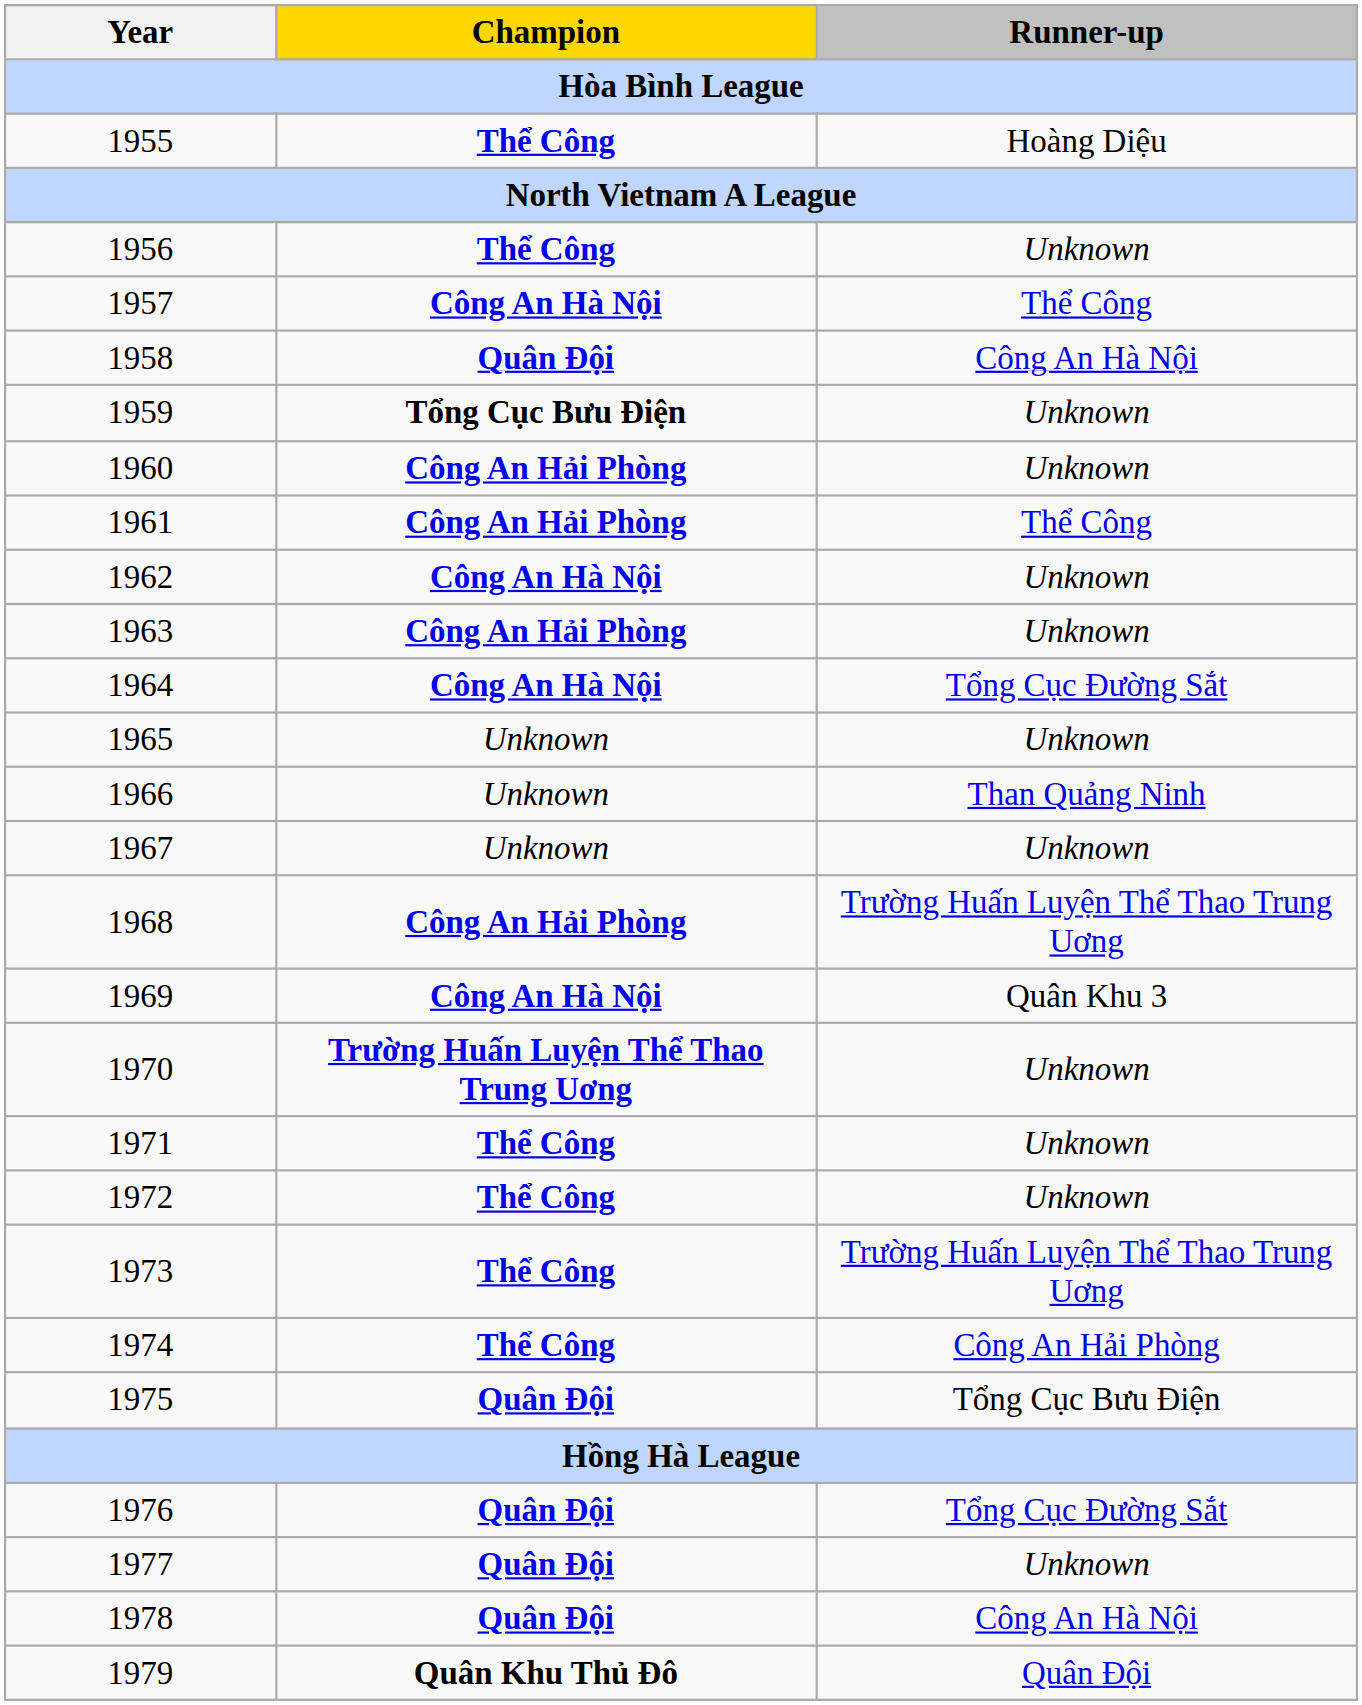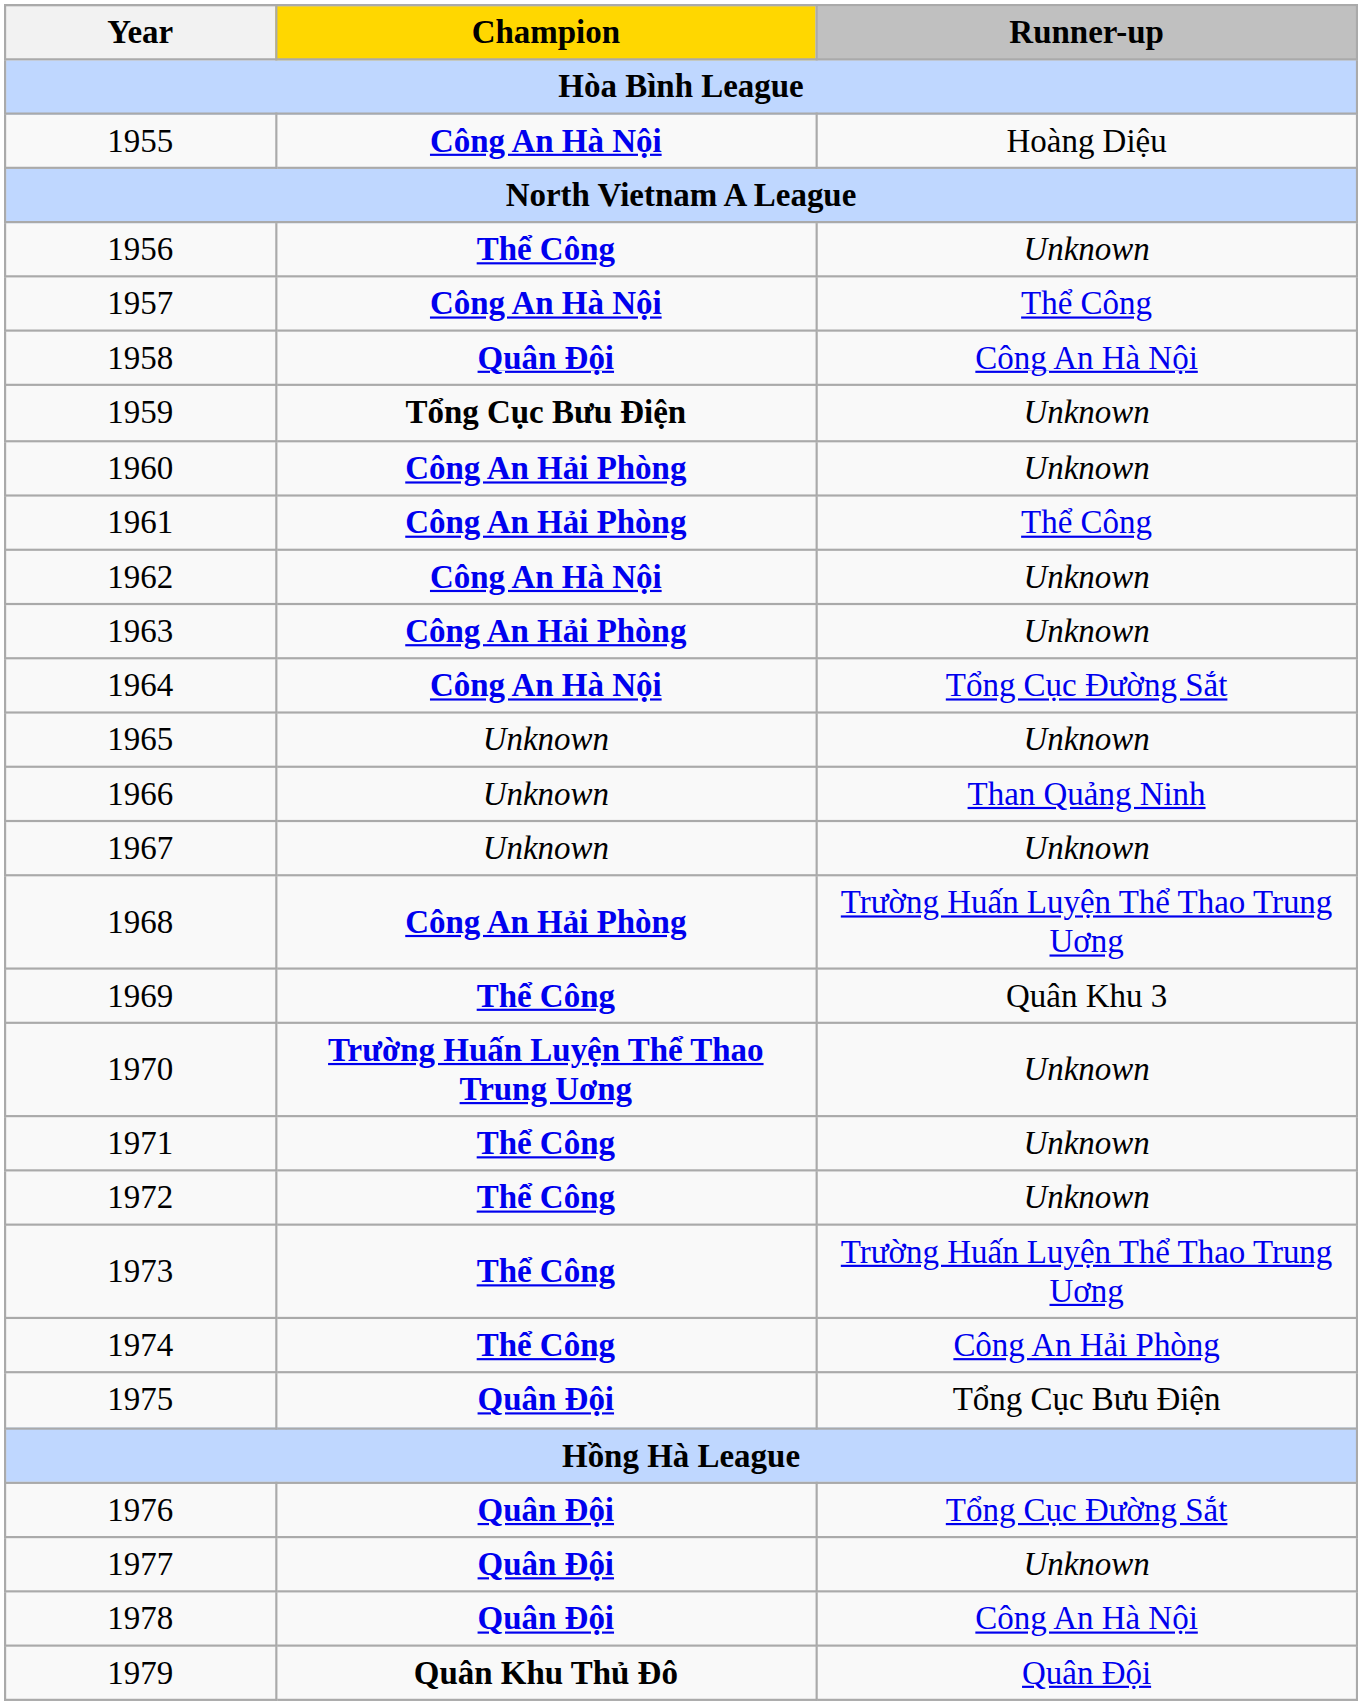 <table border=1 class="wikitable" style="border-collapse:collapse; font-size:95%; text-align:center;" cellpadding=3 cellspacing=0 width=100%>
 <tr>
 </tr>
 <tr>
 <th width=10%>Year</th>
 <th width=20% style="background:Gold">Champion</th>
 <th width=20% style="background:Silver">Runner-up</th>
 </tr>
 <tr bgcolor="#BFD7FF">
 <td colspan="4"><strong>Hòa Bình League</strong></td>
 </tr>
 <tr>
 <td>1955</td>
-<td><strong><a href='#'>Thể Công</a></strong></td>
+<td><strong><a href='#'>Công An Hà Nội</a></strong></td>
 <td>Hoàng Diệu</td>
 </tr>
 <tr bgcolor="#BFD7FF">
 <td colspan="4"><strong>North Vietnam A League</strong></td>
 </tr>
 <tr>
 <td>1956</td>
 <td><strong><a href='#'>Thể Công</a></strong></td>
 <td><em>Unknown</em></td>
 </tr>
 <tr>
 <td>1957</td>
 <td><strong><a href='#'>Công An Hà Nội</a></strong></td>
 <td><a href='#'>Thể Công</a></td>
 </tr>
 <tr>
 <td>1958</td>
 <td><strong><a href='#'>Quân Đội</a></strong></td>
 <td><a href='#'>Công An Hà Nội</a></td>
 </tr>
 <tr>
 <td>1959</td>
 <td><strong>Tổng Cục Bưu Điện</strong></td>
 <td><em>Unknown</em></td>
 </tr>
 <tr>
 <td>1960</td>
 <td><strong><a href='#'>Công An Hải Phòng</a></strong></td>
 <td><em>Unknown</em></td>
 </tr>
 <tr>
 <td>1961</td>
 <td><strong><a href='#'>Công An Hải Phòng</a></strong></td>
 <td><a href='#'>Thể Công</a></td>
 </tr>
 <tr>
 <td>1962</td>
 <td><strong><a href='#'>Công An Hà Nội</a></strong></td>
 <td><em>Unknown</em></td>
 </tr>
 <tr>
 <td>1963</td>
 <td><strong><a href='#'>Công An Hải Phòng</a></strong></td>
 <td><em>Unknown</em></td>
 </tr>
 <tr>
 <td>1964</td>
 <td><strong><a href='#'>Công An Hà Nội</a></strong></td>
 <td><a href='#'>Tổng Cục Đường Sắt</a></td>
 </tr>
 <tr>
 <td>1965</td>
 <td><em>Unknown</em></td>
 <td><em>Unknown</em></td>
 </tr>
 <tr>
 <td>1966</td>
 <td><em>Unknown</em></td>
 <td><a href='#'>Than Quảng Ninh</a></td>
 </tr>
 <tr>
 <td>1967</td>
 <td><em>Unknown</em></td>
 <td><em>Unknown</em></td>
 </tr>
 <tr>
 <td>1968</td>
 <td><strong><a href='#'>Công An Hải Phòng</a></strong></td>
 <td><a href='#'>Trường Huấn Luyện Thể Thao Trung Uơng</a></td>
 </tr>
 <tr>
 <td>1969</td>
-<td><strong><a href='#'>Công An Hà Nội</a></strong></td>
+<td><strong><a href='#'>Thể Công</a></strong></td>
 <td>Quân Khu 3</td>
 </tr>
 <tr>
 <td>1970</td>
 <td><strong><a href='#'>Trường Huấn Luyện Thể Thao Trung Uơng</a></strong></td>
 <td><em>Unknown</em></td>
 </tr>
 <tr>
 <td>1971</td>
 <td><strong><a href='#'>Thể Công</a></strong></td>
 <td><em>Unknown</em></td>
 </tr>
 <tr>
 <td>1972</td>
 <td><strong><a href='#'>Thể Công</a></strong></td>
 <td><em>Unknown</em></td>
 </tr>
 <tr>
 <td>1973</td>
 <td><strong><a href='#'>Thể Công</a></strong></td>
 <td><a href='#'>Trường Huấn Luyện Thể Thao Trung Uơng</a></td>
 </tr>
 <tr>
 <td>1974</td>
 <td><strong><a href='#'>Thể Công</a></strong></td>
 <td><a href='#'>Công An Hải Phòng</a></td>
 </tr>
 <tr>
 <td>1975</td>
 <td><strong><a href='#'>Quân Đội</a></strong></td>
 <td>Tổng Cục Bưu Điện</td>
 </tr>
 <tr bgcolor="#BFD7FF">
 <td colspan="4"><strong>Hồng Hà League</strong></td>
 </tr>
 <tr>
 <td>1976</td>
 <td><strong><a href='#'>Quân Đội</a></strong></td>
 <td><a href='#'>Tổng Cục Đường Sắt</a></td>
 </tr>
 <tr>
 <td>1977</td>
 <td><strong><a href='#'>Quân Đội</a></strong></td>
 <td><em>Unknown</em></td>
 </tr>
 <tr>
 <td>1978</td>
 <td><strong><a href='#'>Quân Đội</a></strong></td>
 <td><a href='#'>Công An Hà Nội</a></td>
 </tr>
 <tr>
 <td>1979</td>
 <td><strong>Quân Khu Thủ Đô</strong></td>
 <td><a href='#'>Quân Đội</a></td>
 </tr>
 </table>
